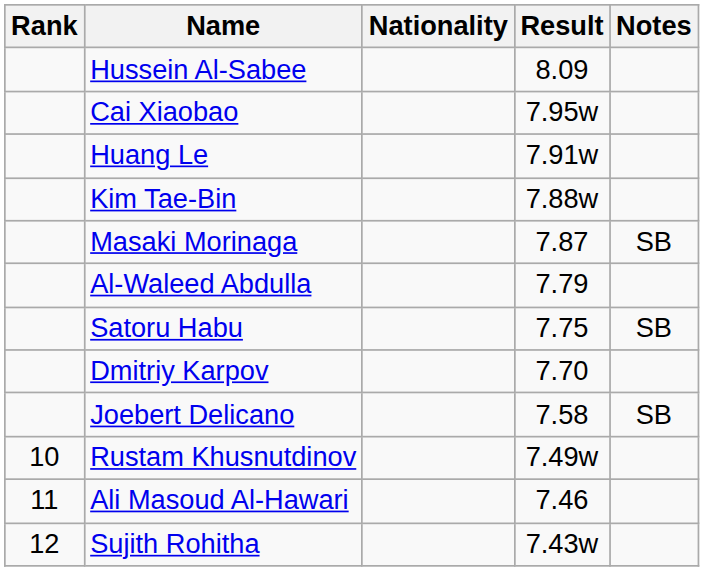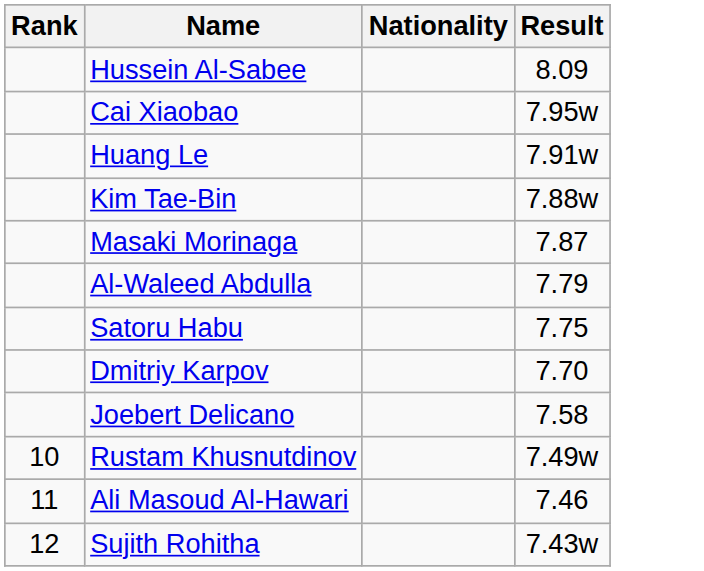 <table class="wikitable sortable" style="text-align:center">
 <tr>
 <th>Rank</th>
 <th>Name</th>
 <th>Nationality</th>
 <th>Result</th>
-<th>Notes</th>
 </tr>
 <tr>
 <td></td>
 <td align=left><a href='#'>Hussein Al-Sabee</a></td>
 <td align=left></td>
 <td>8.09</td>
-<td></td>
 </tr>
 <tr>
 <td></td>
 <td align=left><a href='#'>Cai Xiaobao</a></td>
 <td align=left></td>
 <td>7.95w</td>
-<td></td>
 </tr>
 <tr>
 <td></td>
 <td align=left><a href='#'>Huang Le</a></td>
 <td align=left></td>
 <td>7.91w</td>
-<td></td>
 </tr>
 <tr>
 <td></td>
 <td align=left><a href='#'>Kim Tae-Bin</a></td>
 <td align=left></td>
 <td>7.88w</td>
-<td></td>
 </tr>
 <tr>
 <td></td>
 <td align=left><a href='#'>Masaki Morinaga</a></td>
 <td align=left></td>
 <td>7.87</td>
-<td>SB</td>
 </tr>
 <tr>
 <td></td>
 <td align=left><a href='#'>Al-Waleed Abdulla</a></td>
 <td align=left></td>
 <td>7.79</td>
-<td></td>
 </tr>
 <tr>
 <td></td>
 <td align=left><a href='#'>Satoru Habu</a></td>
 <td align=left></td>
 <td>7.75</td>
-<td>SB</td>
 </tr>
 <tr>
 <td></td>
 <td align=left><a href='#'>Dmitriy Karpov</a></td>
 <td align=left></td>
 <td>7.70</td>
-<td></td>
 </tr>
 <tr>
 <td></td>
 <td align=left><a href='#'>Joebert Delicano</a></td>
 <td align=left></td>
 <td>7.58</td>
-<td>SB</td>
 </tr>
 <tr>
 <td>10</td>
 <td align=left><a href='#'>Rustam Khusnutdinov</a></td>
 <td align=left></td>
 <td>7.49w</td>
-<td></td>
 </tr>
 <tr>
 <td>11</td>
 <td align=left><a href='#'>Ali Masoud Al-Hawari</a></td>
 <td align=left></td>
 <td>7.46</td>
-<td></td>
 </tr>
 <tr>
 <td>12</td>
 <td align=left><a href='#'>Sujith Rohitha</a></td>
 <td align=left></td>
 <td>7.43w</td>
-<td></td>
 </tr>
 </table>
